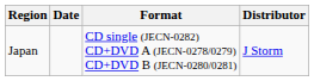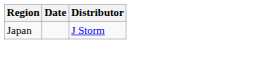 <table class="wikitable">
 <tr>
 <th>Region</th>
 <th>Date</th>
-<th>Format</th>
 <th>Distributor</th>
 </tr>
 <tr>
 <td>Japan</td>
 <td></td>
-<td><a href='#'>CD single</a> <small>(JECN-0282)</small><br><a href='#'>CD+DVD</a> A <small>(JECN-0278/0279)</small><br><a href='#'>CD+DVD</a> B <small>(JECN-0280/0281)</small></td>
 <td><a href='#'>J Storm</a></td>
 </tr>
 </table>
